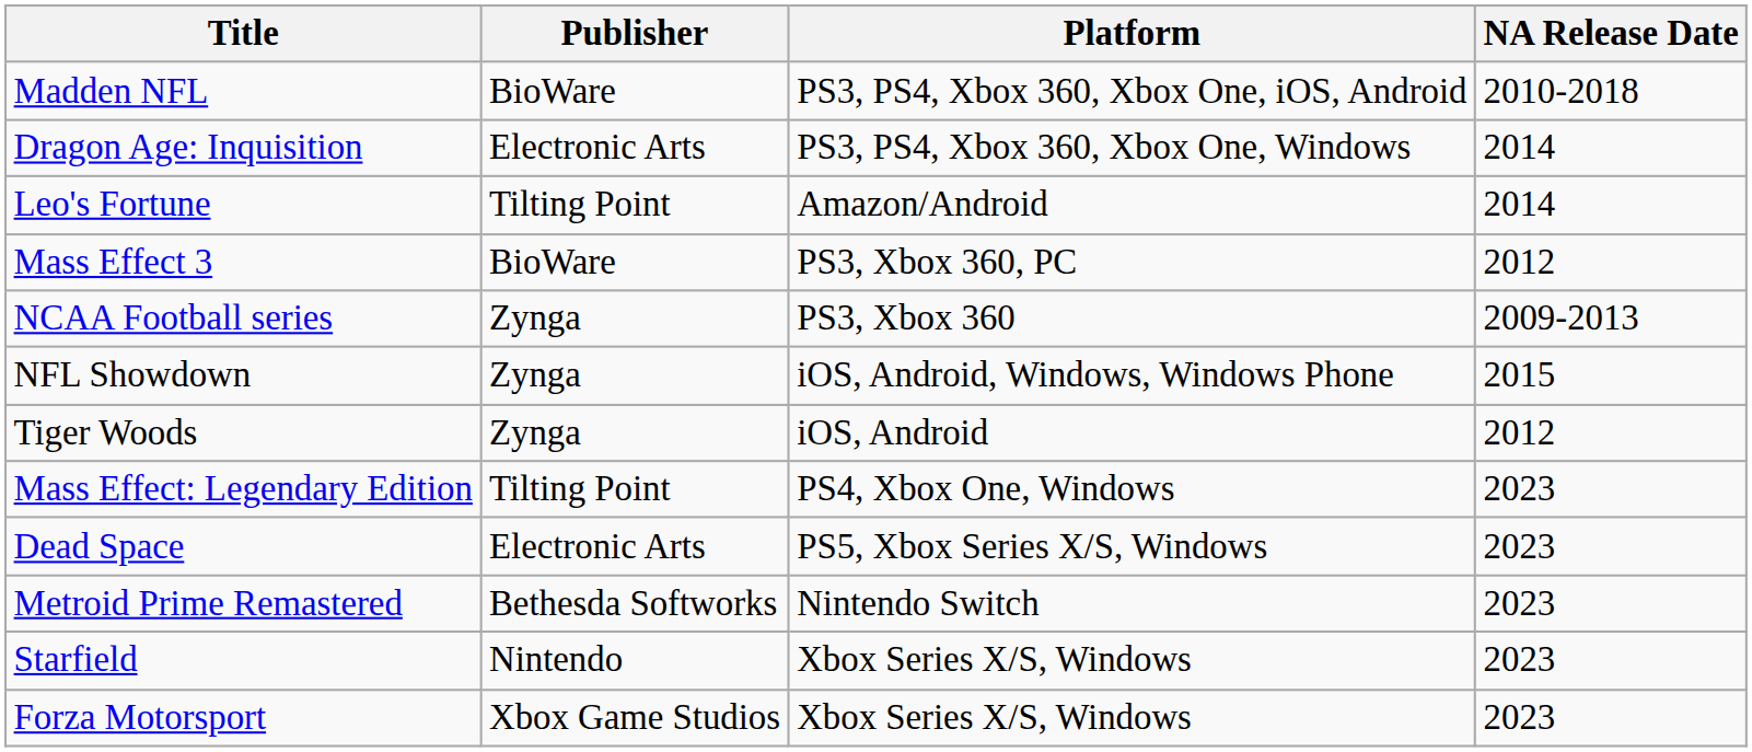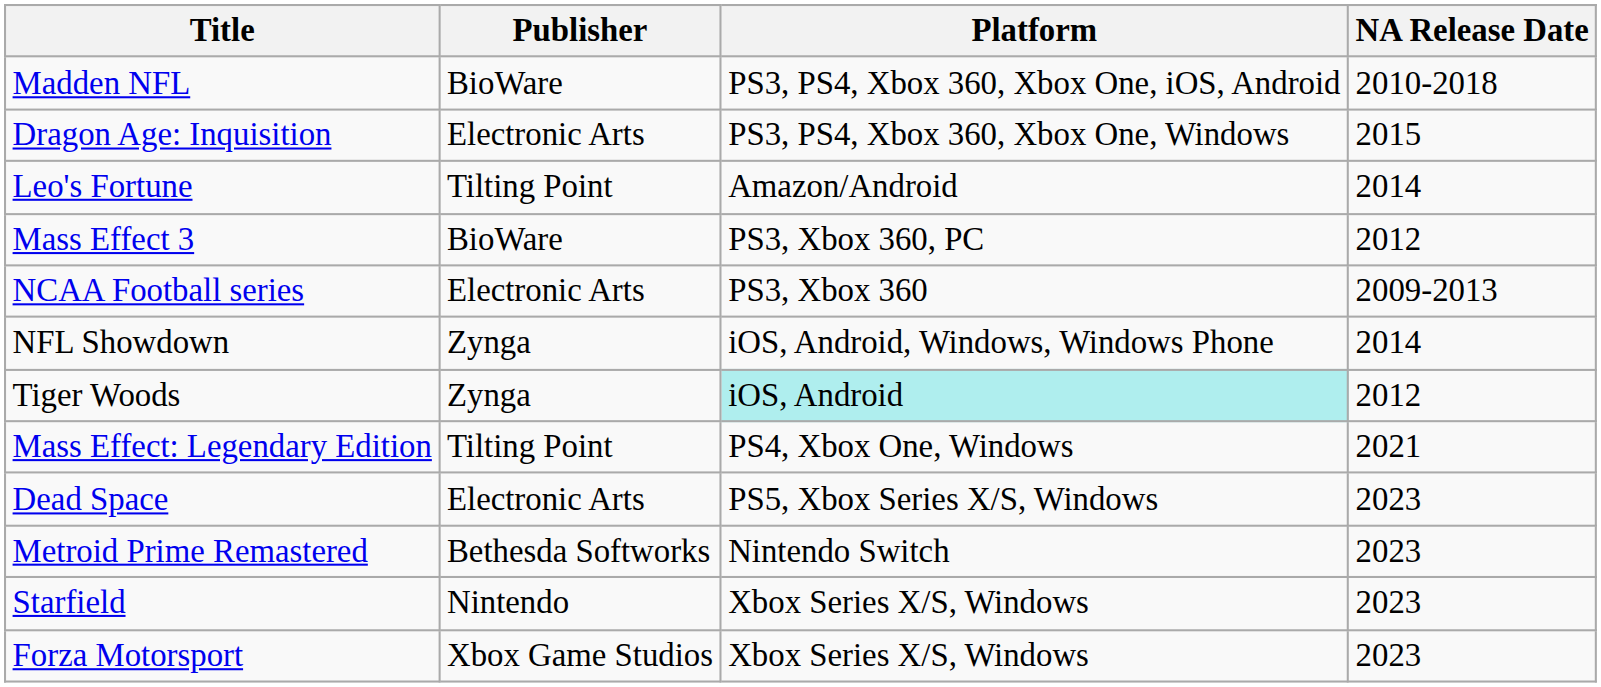 <table class="wikitable sortable">
 <tr>
 <th>Title</th>
 <th>Publisher</th>
 <th>Platform</th>
 <th>NA Release Date</th>
 </tr>
 <tr>
 <td><a href='#'>Madden NFL</a></td>
 <td>BioWare</td>
 <td>PS3, PS4, Xbox 360, Xbox One, iOS, Android</td>
 <td>2010-2018</td>
 </tr>
 <tr>
 <td><a href='#'>Dragon Age: Inquisition</a></td>
 <td>Electronic Arts</td>
 <td>PS3, PS4, Xbox 360, Xbox One, Windows</td>
-<td>2014</td>
+<td>2015</td>
 </tr>
 <tr>
 <td><a href='#'>Leo's Fortune</a></td>
 <td>Tilting Point</td>
 <td>Amazon/Android</td>
 <td>2014</td>
 </tr>
 <tr>
 <td><a href='#'>Mass Effect 3</a></td>
 <td>BioWare</td>
 <td>PS3, Xbox 360, PC</td>
 <td>2012</td>
 </tr>
 <tr>
 <td><a href='#'>NCAA Football series</a></td>
-<td>Zynga</td>
+<td>Electronic Arts</td>
 <td>PS3, Xbox 360</td>
 <td>2009-2013</td>
 </tr>
 <tr>
 <td>NFL Showdown</td>
 <td>Zynga</td>
 <td>iOS, Android, Windows, Windows Phone </td>
-<td>2015</td>
+<td>2014</td>
 </tr>
 <tr>
 <td>Tiger Woods</td>
 <td>Zynga</td>
-<td>iOS, Android</td>
+<td style="background: paleturquoise;">iOS, Android</td>
 <td>2012</td>
 </tr>
 <tr>
 <td><a href='#'>Mass Effect: Legendary Edition</a></td>
 <td>Tilting Point</td>
 <td>PS4, Xbox One, Windows</td>
-<td>2023</td>
+<td>2021</td>
 </tr>
 <tr>
 <td><a href='#'>Dead Space</a></td>
 <td>Electronic Arts</td>
 <td>PS5, Xbox Series X/S, Windows</td>
 <td>2023</td>
 </tr>
 <tr>
 <td><a href='#'>Metroid Prime Remastered</a></td>
 <td>Bethesda Softworks</td>
 <td>Nintendo Switch</td>
 <td>2023</td>
 </tr>
 <tr>
 <td><a href='#'>Starfield</a></td>
 <td>Nintendo</td>
 <td>Xbox Series X/S, Windows</td>
 <td>2023</td>
 </tr>
 <tr>
 <td><a href='#'>Forza Motorsport</a></td>
 <td>Xbox Game Studios</td>
 <td>Xbox Series X/S, Windows</td>
 <td>2023</td>
 </tr>
 </table>
